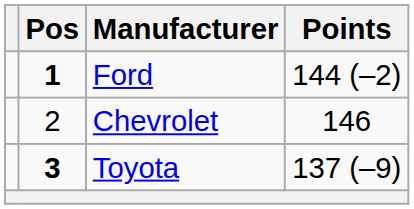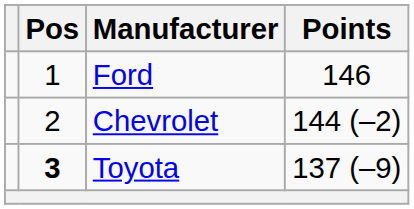 <table class="wikitable" style="font-size: 95%">
 <tr>
 <th></th>
 <th>Pos</th>
 <th>Manufacturer</th>
 <th>Points</th>
 </tr>
 <tr>
 <td align="left"></td>
-<td style="text-align:center;"><strong>1</strong></td>
+<td style="text-align:center;">1</td>
 <td><a href='#'>Ford</a></td>
-<td style="text-align:center;">144 (–2)</td>
+<td style="text-align:center;">146</td>
 </tr>
 <tr>
 <td align="left"></td>
 <td style="text-align:center;">2</td>
 <td><a href='#'>Chevrolet</a></td>
-<td style="text-align:center;">146</td>
+<td style="text-align:center;">144 (–2)</td>
 </tr>
 <tr>
 <td align="left"></td>
 <td style="text-align:center;"><strong>3</strong></td>
 <td><a href='#'>Toyota</a></td>
 <td style="text-align:center;">137 (–9)</td>
 </tr>
 <tr class="sortbottom">
 <th colspan="9"></th>
 </tr>
 </table>
